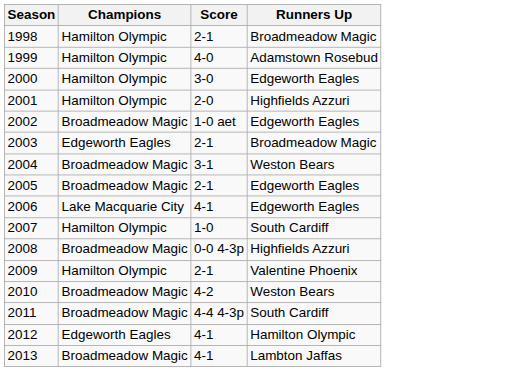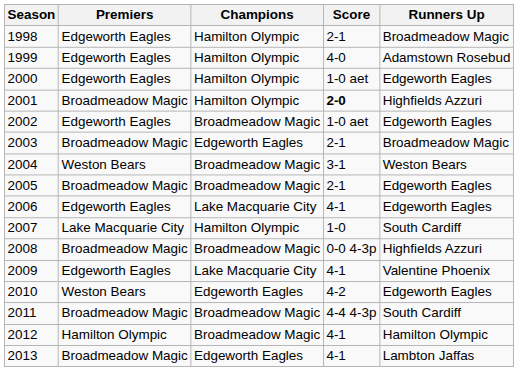 <table class="wikitable">
 <tr>
 <th>Season</th>
+<th>Premiers</th>
 <th>Champions</th>
 <th>Score</th>
 <th>Runners Up</th>
 </tr>
 <tr>
 <td>1998</td>
+<td>Edgeworth Eagles</td>
 <td>Hamilton Olympic</td>
 <td>2-1</td>
 <td>Broadmeadow  Magic</td>
 </tr>
 <tr>
 <td>1999</td>
+<td>Edgeworth  Eagles</td>
 <td>Hamilton Olympic</td>
 <td>4-0</td>
 <td>Adamstown Rosebud</td>
 </tr>
 <tr>
 <td>2000</td>
+<td>Edgeworth  Eagles</td>
 <td>Hamilton Olympic</td>
-<td>3-0</td>
+<td>1-0 aet</td>
 <td>Edgeworth Eagles</td>
 </tr>
 <tr>
 <td>2001</td>
+<td>Broadmeadow  Magic</td>
 <td>Hamilton Olympic</td>
-<td>2-0</td>
+<td><strong>2-0</strong></td>
 <td>Highfields Azzuri</td>
 </tr>
 <tr>
 <td>2002</td>
+<td>Edgeworth  Eagles</td>
 <td>Broadmeadow Magic</td>
 <td>1-0 aet</td>
 <td>Edgeworth Eagles</td>
 </tr>
 <tr>
 <td>2003</td>
+<td>Broadmeadow  Magic</td>
 <td>Edgeworth Eagles</td>
 <td>2-1</td>
 <td>Broadmeadow Magic</td>
 </tr>
 <tr>
 <td>2004</td>
+<td>Weston  Bears</td>
 <td>Broadmeadow Magic</td>
 <td>3-1</td>
 <td>Weston Bears</td>
 </tr>
 <tr>
 <td>2005</td>
+<td>Broadmeadow  Magic</td>
 <td>Broadmeadow Magic</td>
 <td>2-1</td>
 <td>Edgeworth Eagles</td>
 </tr>
 <tr>
 <td>2006</td>
+<td>Edgeworth  Eagles</td>
 <td>Lake Macquarie City</td>
 <td>4-1</td>
 <td>Edgeworth Eagles</td>
 </tr>
 <tr>
 <td>2007</td>
+<td>Lake  Macquarie City</td>
 <td>Hamilton Olympic</td>
 <td>1-0</td>
 <td>South Cardiff</td>
 </tr>
 <tr>
 <td>2008</td>
+<td>Broadmeadow  Magic</td>
 <td>Broadmeadow Magic</td>
 <td>0-0 4-3p</td>
 <td>Highfields Azzuri</td>
 </tr>
 <tr>
 <td>2009</td>
-<td>Hamilton Olympic</td>
-<td>2-1</td>
+<td>Edgeworth  Eagles</td>
+<td>Lake Macquarie City</td>
+<td>4-1</td>
 <td>Valentine Phoenix</td>
 </tr>
 <tr>
 <td>2010</td>
-<td>Broadmeadow Magic</td>
+<td>Weston  Bears</td>
+<td>Edgeworth Eagles</td>
 <td>4-2</td>
-<td>Weston Bears</td>
+<td>Edgeworth Eagles</td>
 </tr>
 <tr>
 <td>2011</td>
+<td>Broadmeadow  Magic</td>
 <td>Broadmeadow Magic</td>
 <td>4-4 4-3p</td>
 <td>South Cardiff</td>
 </tr>
 <tr>
 <td>2012</td>
-<td>Edgeworth Eagles</td>
+<td>Hamilton  Olympic</td>
+<td>Broadmeadow Magic</td>
 <td>4-1</td>
 <td>Hamilton Olympic</td>
 </tr>
 <tr>
 <td>2013</td>
-<td>Broadmeadow Magic</td>
+<td>Broadmeadow  Magic</td>
+<td>Edgeworth Eagles</td>
 <td>4-1</td>
 <td>Lambton Jaffas</td>
 </tr>
 </table>
